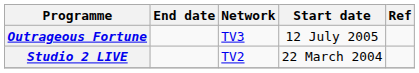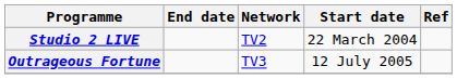 <table class="wikitable plainrowheaders sortable">
 <tr>
 <th scope="col">Programme</th>
 <th scope="col">End date</th>
 <th scope="col">Network</th>
 <th scope="col">Start date</th>
 <th scope="col" class="unsortable">Ref</th>
 </tr>
 <tr>
+<th scope="row"><em><a href='#'>Studio 2 LIVE</a></em></th>
+<td align=center></td>
+<td><a href='#'>TV2</a></td>
+<td align=center>22 March 2004</td>
+<td></td>
+</tr>
+<tr>
 <th scope="row"><em><a href='#'>Outrageous Fortune</a></em></th>
 <td align=center></td>
 <td><a href='#'>TV3</a></td>
 <td align=center>12 July 2005</td>
 <td></td>
 </tr>
 <tr>
-<th scope="row"><em><a href='#'>Studio 2 LIVE</a></em></th>
-<td align=center></td>
-<td><a href='#'>TV2</a></td>
-<td align=center>22 March 2004</td>
-<td></td>
-</tr>
-<tr>
 </tr>
 </table>
